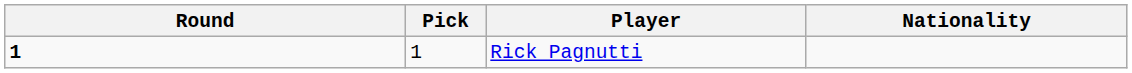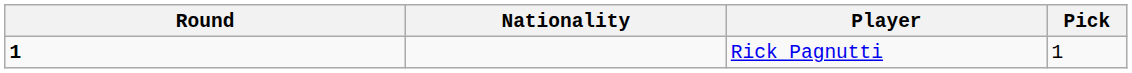 <table class="wikitable">
 <tr>
 <th bgcolor="#DDDDFF" width="25%">Round</th>
+<th bgcolor="#DDDDFF" width="20%">Nationality</th>
+<th bgcolor="#DDDDFF" width="20%">Player</th>
 <th bgcolor="#DDDDFF" width="5%">Pick</th>
-<th bgcolor="#DDDDFF" width="20%">Player</th>
-<th bgcolor="#DDDDFF" width="20%">Nationality</th>
 </tr>
 <tr>
 <td><strong>1</strong></td>
+<td></td>
+<td><a href='#'>Rick Pagnutti</a></td>
 <td>1</td>
-<td><a href='#'>Rick Pagnutti</a></td>
-<td></td>
 </tr>
 </table>
